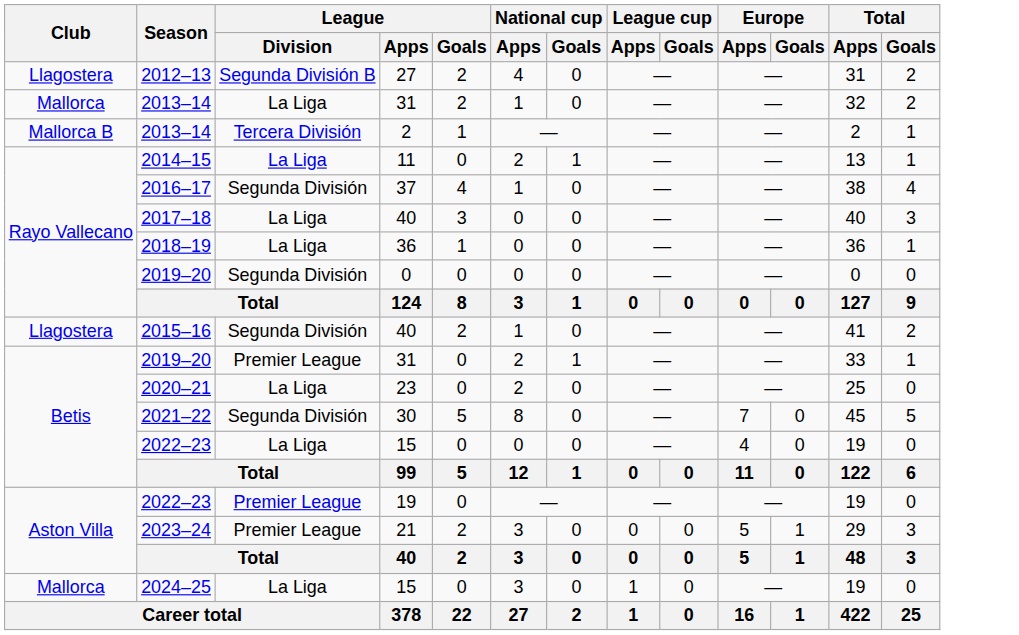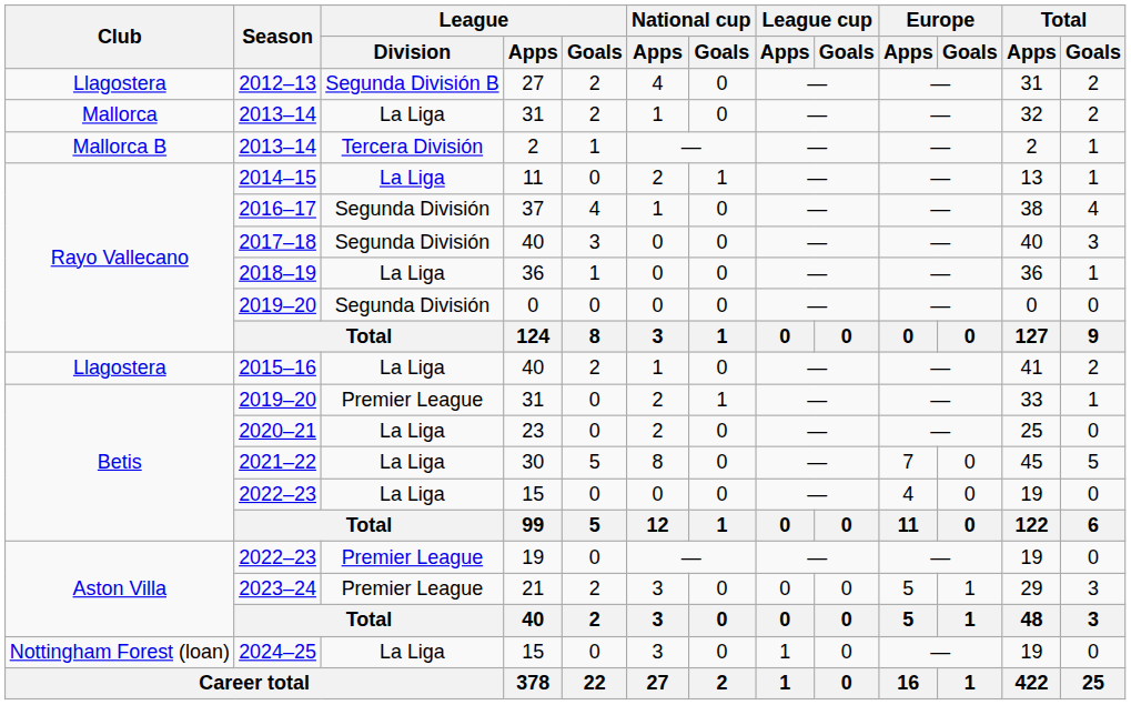 <table class="wikitable" style="text-align:center">
 <tr>
 <th rowspan="2">Club</th>
 <th rowspan="2">Season</th>
 <th colspan="3">League</th>
 <th colspan="2">National cup</th>
 <th colspan="2">League cup</th>
 <th colspan="2">Europe</th>
 <th colspan="2">Total</th>
 </tr>
 <tr>
 <th>Division</th>
 <th>Apps</th>
 <th>Goals</th>
 <th>Apps</th>
 <th>Goals</th>
 <th>Apps</th>
 <th>Goals</th>
 <th>Apps</th>
 <th>Goals</th>
 <th>Apps</th>
 <th>Goals</th>
 </tr>
 <tr>
 <td><a href='#'>Llagostera</a></td>
 <td><a href='#'>2012–13</a></td>
 <td><a href='#'>Segunda División B</a></td>
 <td>27</td>
 <td>2</td>
 <td>4</td>
 <td>0</td>
 <td colspan="2">—</td>
 <td colspan="2">—</td>
 <td>31</td>
 <td>2</td>
 </tr>
 <tr>
 <td><a href='#'>Mallorca</a></td>
 <td><a href='#'>2013–14</a></td>
 <td>La Liga</td>
 <td>31</td>
 <td>2</td>
 <td>1</td>
 <td>0</td>
 <td colspan="2">—</td>
 <td colspan="2">—</td>
 <td>32</td>
 <td>2</td>
 </tr>
 <tr>
 <td><a href='#'>Mallorca B</a></td>
 <td><a href='#'>2013–14</a></td>
 <td><a href='#'>Tercera División</a></td>
 <td>2</td>
 <td>1</td>
 <td colspan="2">—</td>
 <td colspan="2">—</td>
 <td colspan="2">—</td>
 <td>2</td>
 <td>1</td>
 </tr>
 <tr>
 <td rowspan="6"><a href='#'>Rayo Vallecano</a></td>
 <td><a href='#'>2014–15</a></td>
 <td><a href='#'>La Liga</a></td>
 <td>11</td>
 <td>0</td>
 <td>2</td>
 <td>1</td>
 <td colspan="2">—</td>
 <td colspan="2">—</td>
 <td>13</td>
 <td>1</td>
 </tr>
 <tr>
 <td><a href='#'>2016–17</a></td>
 <td>Segunda División</td>
 <td>37</td>
 <td>4</td>
 <td>1</td>
 <td>0</td>
 <td colspan="2">—</td>
 <td colspan="2">—</td>
 <td>38</td>
 <td>4</td>
 </tr>
 <tr>
 <td><a href='#'>2017–18</a></td>
-<td>La Liga</td>
+<td>Segunda División</td>
 <td>40</td>
 <td>3</td>
 <td>0</td>
 <td>0</td>
 <td colspan="2">—</td>
 <td colspan="2">—</td>
 <td>40</td>
 <td>3</td>
 </tr>
 <tr>
 <td><a href='#'>2018–19</a></td>
 <td>La Liga</td>
 <td>36</td>
 <td>1</td>
 <td>0</td>
 <td>0</td>
 <td colspan="2">—</td>
 <td colspan="2">—</td>
 <td>36</td>
 <td>1</td>
 </tr>
 <tr>
 <td><a href='#'>2019–20</a></td>
 <td>Segunda División</td>
 <td>0</td>
 <td>0</td>
 <td>0</td>
 <td>0</td>
 <td colspan="2">—</td>
 <td colspan="2">—</td>
 <td>0</td>
 <td>0</td>
 </tr>
 <tr>
 <th colspan="2">Total</th>
 <th>124</th>
 <th>8</th>
 <th>3</th>
 <th>1</th>
 <th>0</th>
 <th>0</th>
 <th>0</th>
 <th>0</th>
 <th>127</th>
 <th>9</th>
 </tr>
 <tr>
 <td><a href='#'>Llagostera</a></td>
 <td><a href='#'>2015–16</a></td>
-<td>Segunda División</td>
+<td>La Liga</td>
 <td>40</td>
 <td>2</td>
 <td>1</td>
 <td>0</td>
 <td colspan="2">—</td>
 <td colspan="2">—</td>
 <td>41</td>
 <td>2</td>
 </tr>
 <tr>
 <td rowspan="5"><a href='#'>Betis</a></td>
 <td><a href='#'>2019–20</a></td>
 <td>Premier League</td>
 <td>31</td>
 <td>0</td>
 <td>2</td>
 <td>1</td>
 <td colspan="2">—</td>
 <td colspan="2">—</td>
 <td>33</td>
 <td>1</td>
 </tr>
 <tr>
 <td><a href='#'>2020–21</a></td>
 <td>La Liga</td>
 <td>23</td>
 <td>0</td>
 <td>2</td>
 <td>0</td>
 <td colspan="2">—</td>
 <td colspan="2">—</td>
 <td>25</td>
 <td>0</td>
 </tr>
 <tr>
 <td><a href='#'>2021–22</a></td>
-<td>Segunda División</td>
+<td>La Liga</td>
 <td>30</td>
 <td>5</td>
 <td>8</td>
 <td>0</td>
 <td colspan="2">—</td>
 <td>7</td>
 <td>0</td>
 <td>45</td>
 <td>5</td>
 </tr>
 <tr>
 <td><a href='#'>2022–23</a></td>
 <td>La Liga</td>
 <td>15</td>
 <td>0</td>
 <td>0</td>
 <td>0</td>
 <td colspan="2">—</td>
 <td>4</td>
 <td>0</td>
 <td>19</td>
 <td>0</td>
 </tr>
 <tr>
 <th colspan="2">Total</th>
 <th>99</th>
 <th>5</th>
 <th>12</th>
 <th>1</th>
 <th>0</th>
 <th>0</th>
 <th>11</th>
 <th>0</th>
 <th>122</th>
 <th>6</th>
 </tr>
 <tr>
 <td rowspan="3"><a href='#'>Aston Villa</a></td>
 <td><a href='#'>2022–23</a></td>
 <td><a href='#'>Premier League</a></td>
 <td>19</td>
 <td>0</td>
 <td colspan="2">—</td>
 <td colspan="2">—</td>
 <td colspan="2">—</td>
 <td>19</td>
 <td>0</td>
 </tr>
 <tr>
 <td><a href='#'>2023–24</a></td>
 <td>Premier League</td>
 <td>21</td>
 <td>2</td>
 <td>3</td>
 <td>0</td>
 <td>0</td>
 <td>0</td>
 <td>5</td>
 <td>1</td>
 <td>29</td>
 <td>3</td>
 </tr>
 <tr>
 <th colspan="2">Total</th>
 <th>40</th>
 <th>2</th>
 <th>3</th>
 <th>0</th>
 <th>0</th>
 <th>0</th>
 <th>5</th>
 <th>1</th>
 <th>48</th>
 <th>3</th>
 </tr>
 <tr>
-<td><a href='#'>Mallorca</a></td>
+<td><a href='#'>Nottingham Forest</a> (loan)</td>
 <td><a href='#'>2024–25</a></td>
 <td>La Liga</td>
 <td>15</td>
 <td>0</td>
 <td>3</td>
 <td>0</td>
 <td>1</td>
 <td>0</td>
 <td colspan="2">—</td>
 <td>19</td>
 <td>0</td>
 </tr>
 <tr>
 <th colspan="3">Career total</th>
 <th>378</th>
 <th>22</th>
 <th>27</th>
 <th>2</th>
 <th>1</th>
 <th>0</th>
 <th>16</th>
 <th>1</th>
 <th>422</th>
 <th>25</th>
 </tr>
 </table>
